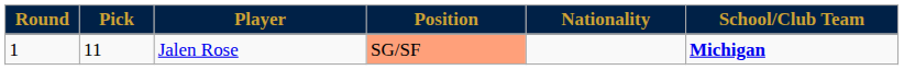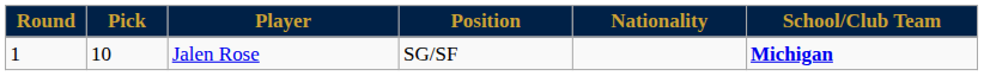 <table class="wikitable sortable sortable">
 <tr>
 <th style="background:#002147;color:#CBA135;" width="7%">Round</th>
 <th style="background:#002147;color:#CBA135;" width="7%">Pick</th>
 <th style="background:#002147;color:#CBA135;" width="20%">Player</th>
 <th style="background:#002147;color:#CBA135;" width="15%">Position</th>
 <th style="background:#002147;color:#CBA135;" width="15%">Nationality</th>
 <th style="background:#002147;color:#CBA135;" width="20%">School/Club Team</th>
 </tr>
 <tr style="text-align: center">
 </tr>
 <tr>
 <td>1</td>
-<td>11</td>
+<td>10</td>
 <td><a href='#'>Jalen Rose</a></td>
-<td style="background: lightsalmon;">SG/SF</td>
+<td>SG/SF</td>
 <td></td>
 <td><strong><a href='#'>Michigan</a></strong></td>
 </tr>
 </table>
